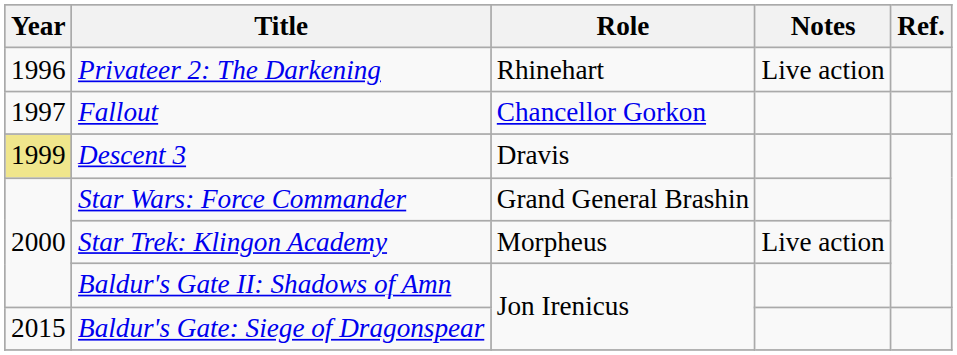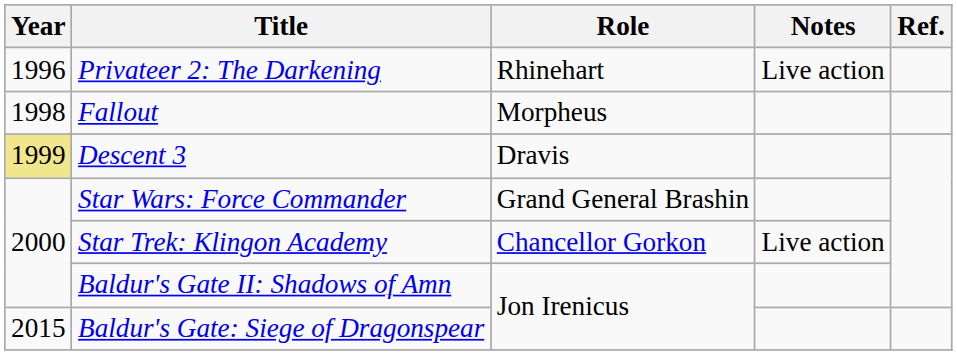 <table class="wikitable sortable">
 <tr>
 <th>Year</th>
 <th>Title</th>
 <th>Role</th>
 <th class="unsortable">Notes</th>
 <th class="unsortable">Ref.</th>
 </tr>
 <tr>
 <td>1996</td>
 <td><em><a href='#'>Privateer 2: The Darkening</a></em></td>
 <td>Rhinehart</td>
 <td>Live action</td>
 <td></td>
 </tr>
 <tr>
-<td>1997</td>
+<td>1998</td>
 <td><em><a href='#'>Fallout</a></em></td>
-<td><a href='#'>Chancellor Gorkon</a></td>
+<td>Morpheus</td>
 <td></td>
 <td></td>
 </tr>
 <tr>
 <td style="background: khaki;">1999</td>
 <td><em><a href='#'>Descent 3</a></em></td>
 <td>Dravis</td>
 <td></td>
 <td rowspan="4"></td>
 </tr>
 <tr>
 <td rowspan=3>2000</td>
 <td><em><a href='#'>Star Wars: Force Commander</a></em></td>
 <td>Grand General Brashin</td>
 <td></td>
 </tr>
 <tr>
 <td><em><a href='#'>Star Trek: Klingon Academy</a></em></td>
-<td>Morpheus</td>
+<td><a href='#'>Chancellor Gorkon</a></td>
 <td>Live action</td>
 </tr>
 <tr>
 <td><em><a href='#'>Baldur's Gate II: Shadows of Amn</a></em></td>
 <td rowspan="2">Jon Irenicus</td>
 <td></td>
 </tr>
 <tr>
 <td>2015</td>
 <td><em><a href='#'>Baldur's Gate: Siege of Dragonspear</a></em></td>
 <td></td>
 <td></td>
 </tr>
 </table>
